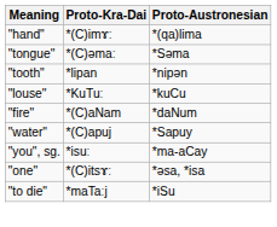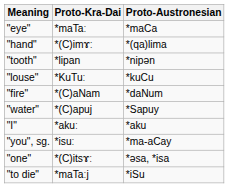 <table class=wikitable>
 <tr>
 <th>Meaning</th>
 <th>Proto-Kra-Dai</th>
 <th>Proto-Austronesian</th>
 </tr>
 <tr>
+<td>"eye"</td>
+<td>*maTaː</td>
+<td>*maCa</td>
+</tr>
+<tr>
 <td>"hand"</td>
 <td>*(C)imɤː</td>
 <td>*(qa)lima</td>
-</tr>
-<tr>
-<td>"tongue"</td>
-<td>*(C)əmaː</td>
-<td>*Səma</td>
 </tr>
 <tr>
 <td>"tooth"</td>
 <td>*lipan</td>
 <td>*nipən</td>
 </tr>
 <tr>
 <td>"louse"</td>
 <td>*KuTuː</td>
 <td>*kuCu</td>
 </tr>
 <tr>
 <td>"fire"</td>
 <td>*(C)aNam</td>
 <td>*daNum</td>
 </tr>
 <tr>
 <td>"water"</td>
 <td>*(C)apuj</td>
 <td>*Sapuy</td>
 </tr>
 <tr>
+<td>"I"</td>
+<td>*akuː</td>
+<td>*aku</td>
+</tr>
+<tr>
 <td>"you", sg.</td>
 <td>*isuː</td>
 <td>*ma-aCay</td>
 </tr>
 <tr>
 <td>"one"</td>
 <td>*(C)itsɤː</td>
 <td>*əsa, *isa</td>
 </tr>
 <tr>
 <td>"to die"</td>
 <td>*maTaːj</td>
 <td>*iSu</td>
 </tr>
 </table>
